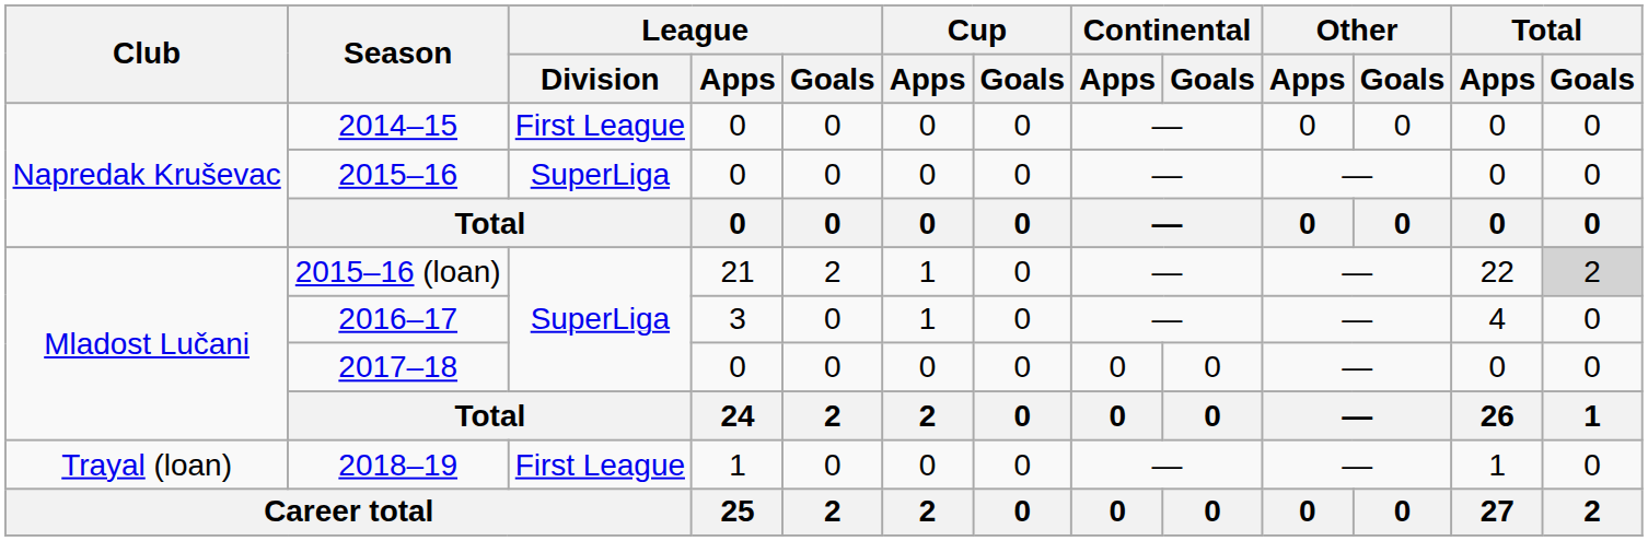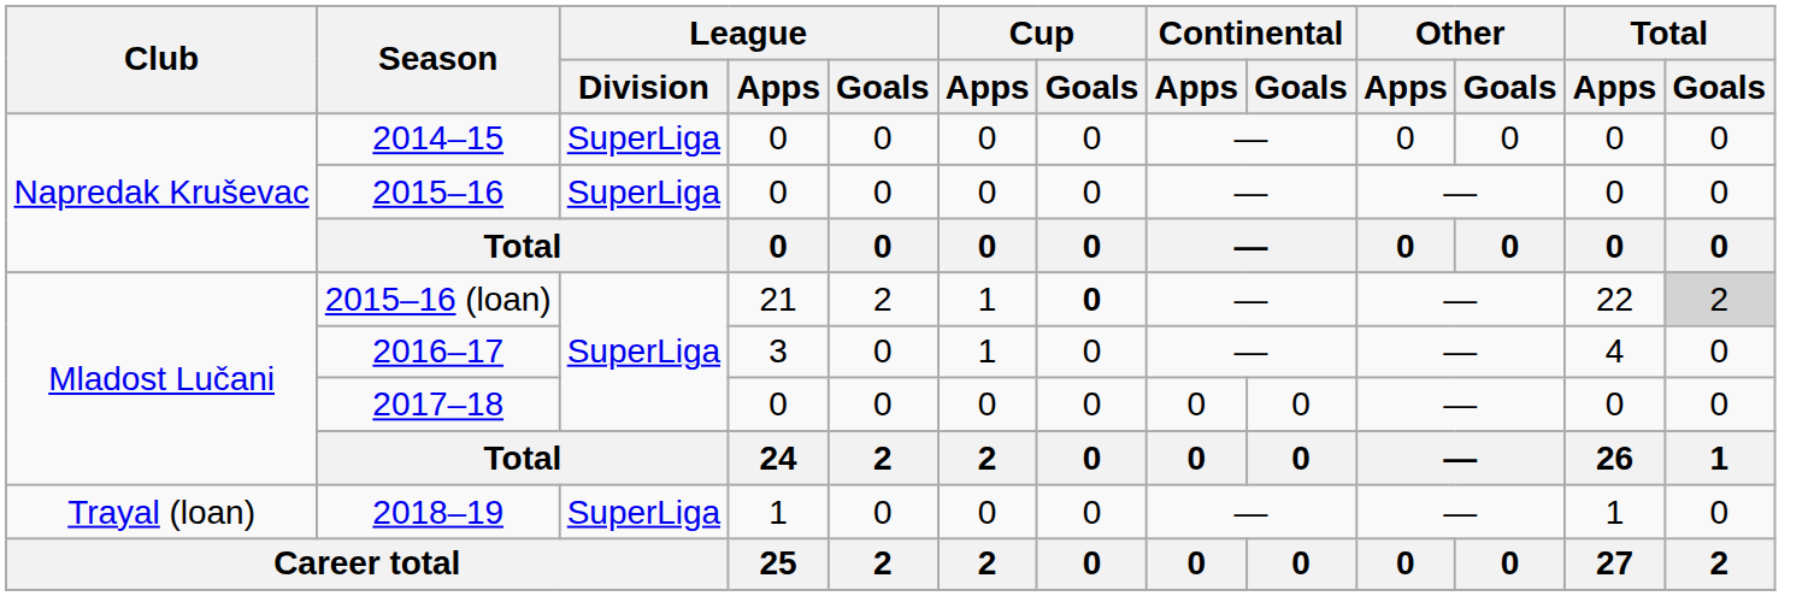 <table class="wikitable" style="text-align: center;font-size:90%">
 <tr>
 <th rowspan="2">Club</th>
 <th rowspan="2">Season</th>
 <th colspan="3">League</th>
 <th colspan="2">Cup</th>
 <th colspan="2">Continental</th>
 <th colspan="2">Other</th>
 <th colspan="2">Total</th>
 </tr>
 <tr>
 <th>Division</th>
 <th>Apps</th>
 <th>Goals</th>
 <th>Apps</th>
 <th>Goals</th>
 <th>Apps</th>
 <th>Goals</th>
 <th>Apps</th>
 <th>Goals</th>
 <th>Apps</th>
 <th>Goals</th>
 </tr>
 <tr>
 <td rowspan="3" valign="center"><a href='#'>Napredak Kruševac</a></td>
 <td><a href='#'>2014–15</a></td>
-<td><a href='#'>First League</a></td>
+<td><a href='#'>SuperLiga</a></td>
 <td>0</td>
 <td>0</td>
 <td>0</td>
 <td>0</td>
 <td colspan="2">—</td>
 <td>0</td>
 <td>0</td>
 <td>0</td>
 <td>0</td>
 </tr>
 <tr>
 <td><a href='#'>2015–16</a></td>
 <td><a href='#'>SuperLiga</a></td>
 <td>0</td>
 <td>0</td>
 <td>0</td>
 <td>0</td>
 <td colspan="2">—</td>
 <td colspan="2">—</td>
 <td>0</td>
 <td>0</td>
 </tr>
 <tr>
 <th colspan="2">Total</th>
 <th>0</th>
 <th>0</th>
 <th>0</th>
 <th>0</th>
 <th colspan="2">—</th>
 <th>0</th>
 <th>0</th>
 <th>0</th>
 <th>0</th>
 </tr>
 <tr>
 <td rowspan="4" valign="center"><a href='#'>Mladost Lučani</a></td>
 <td><a href='#'>2015–16</a> (loan)</td>
 <td rowspan=3><a href='#'>SuperLiga</a></td>
 <td>21</td>
 <td>2</td>
 <td>1</td>
-<td>0</td>
+<td><strong>0</strong></td>
 <td colspan="2">—</td>
 <td colspan="2">—</td>
 <td>22</td>
 <td style="background: lightgrey;">2</td>
 </tr>
 <tr>
 <td><a href='#'>2016–17</a></td>
 <td>3</td>
 <td>0</td>
 <td>1</td>
 <td>0</td>
 <td colspan="2">—</td>
 <td colspan="2">—</td>
 <td>4</td>
 <td>0</td>
 </tr>
 <tr>
 <td><a href='#'>2017–18</a></td>
 <td>0</td>
 <td>0</td>
 <td>0</td>
 <td>0</td>
 <td>0</td>
 <td>0</td>
 <td colspan="2">—</td>
 <td>0</td>
 <td>0</td>
 </tr>
 <tr>
 <th colspan="2">Total</th>
 <th>24</th>
 <th>2</th>
 <th>2</th>
 <th>0</th>
 <th>0</th>
 <th>0</th>
 <th colspan="2">—</th>
 <th>26</th>
 <th>1</th>
 </tr>
 <tr>
 <td><a href='#'>Trayal</a> (loan)</td>
 <td><a href='#'>2018–19</a></td>
-<td><a href='#'>First League</a></td>
+<td><a href='#'>SuperLiga</a></td>
 <td>1</td>
 <td>0</td>
 <td>0</td>
 <td>0</td>
 <td colspan="2">—</td>
 <td colspan="2">—</td>
 <td>1</td>
 <td>0</td>
 </tr>
 <tr>
 <th colspan="3">Career total</th>
 <th>25</th>
 <th>2</th>
 <th>2</th>
 <th>0</th>
 <th>0</th>
 <th>0</th>
 <th>0</th>
 <th>0</th>
 <th>27</th>
 <th>2</th>
 </tr>
 </table>
